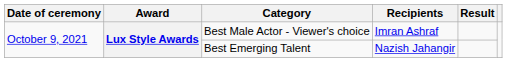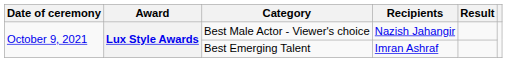 <table class="wikitable plainrowheaders sortable">
 <tr>
 <th scope="col">Date of ceremony</th>
 <th scope="col">Award</th>
 <th scope="col">Category</th>
 <th scope="col">Recipients</th>
 <th scope="col">Result</th>
 <th scope="col" class="unsortable"></th>
 </tr>
 <tr>
 <td rowspan="2"><a href='#'>October 9, 2021</a></td>
 <th scope="row" rowspan="2"><a href='#'>Lux Style Awards</a></th>
 <td>Best Male Actor - Viewer's choice</td>
-<td><a href='#'>Imran Ashraf</a></td>
+<td><a href='#'>Nazish Jahangir</a></td>
 <td></td>
 <td rowspan="2"></td>
 </tr>
 <tr>
 <td>Best Emerging Talent</td>
-<td><a href='#'>Nazish Jahangir</a></td>
+<td><a href='#'>Imran Ashraf</a></td>
 <td></td>
 </tr>
 </table>
